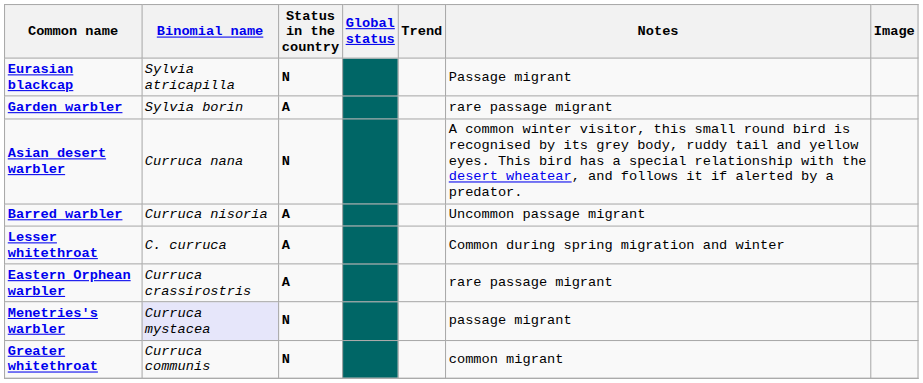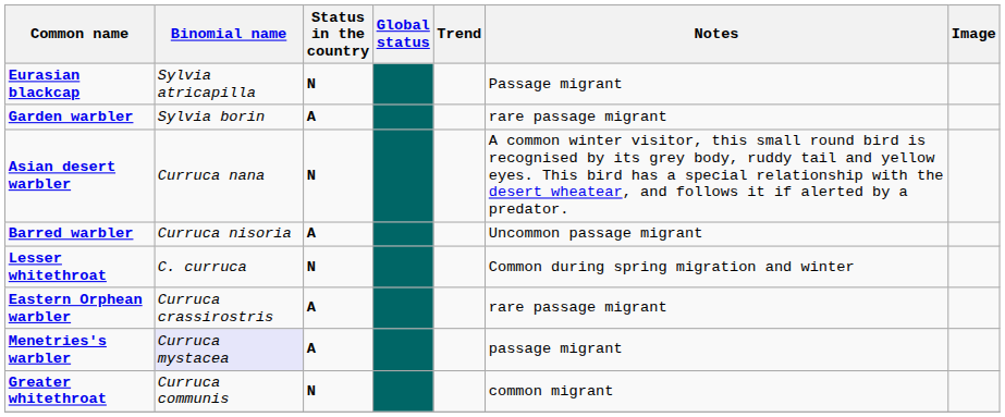 <table class="wikitable sortable">
 <tr>
 <th width="15%">Common name</th>
 <th width="15%"><a href='#'>Binomial name</a></th>
 <th width="1%">Status in the country</th>
 <th width="5%"><a href='#'>Global status</a></th>
 <th width="1%">Trend</th>
 <th class="unsortable">Notes</th>
 <th class="unsortable">Image</th>
 </tr>
 <tr>
 <td><strong><a href='#'>Eurasian blackcap</a></strong></td>
 <td><em>Sylvia atricapilla</em></td>
 <td><strong>N</strong></td>
 <td align=center style="background: #006666"></td>
 <td align=center></td>
 <td>Passage migrant</td>
 <td></td>
 </tr>
 <tr>
 <td><strong><a href='#'>Garden warbler</a></strong></td>
 <td><em>Sylvia borin</em></td>
 <td><strong>A</strong></td>
 <td align=center style="background: #006666"></td>
 <td align=center></td>
 <td>rare passage migrant</td>
 <td></td>
 </tr>
 <tr>
 <td><strong><a href='#'>Asian desert warbler</a></strong></td>
 <td><em>Curruca nana</em></td>
 <td><strong>N</strong></td>
 <td align=center style="background: #006666"></td>
 <td align=center></td>
 <td>A common winter visitor, this small round bird is recognised by its grey body, ruddy tail and yellow eyes. This bird has a special relationship with the <a href='#'>desert wheatear</a>, and follows it if alerted by a predator.</td>
 <td></td>
 </tr>
 <tr>
 <td><strong><a href='#'>Barred warbler</a></strong></td>
 <td><em>Curruca nisoria</em></td>
 <td><strong>A</strong></td>
 <td align=center style="background: #006666"></td>
 <td align=center></td>
 <td>Uncommon passage migrant</td>
 <td></td>
 </tr>
 <tr>
 <td><strong><a href='#'>Lesser whitethroat</a></strong></td>
 <td><em>C. curruca</em></td>
-<td><strong>A</strong></td>
+<td><strong>N</strong></td>
 <td align=center style="background: #006666"></td>
 <td align=center></td>
 <td>Common during spring migration and winter</td>
 <td></td>
 </tr>
 <tr>
 <td><strong><a href='#'>Eastern Orphean warbler</a></strong></td>
 <td><em>Curruca crassirostris</em></td>
 <td><strong>A</strong></td>
 <td align=center style="background: #006666"></td>
 <td align=center></td>
 <td>rare passage migrant</td>
 <td><br></td>
 </tr>
 <tr>
 <td><strong><a href='#'>Menetries's warbler</a></strong></td>
 <td style="background: lavender;"><em>Curruca mystacea</em></td>
-<td><strong>N</strong></td>
+<td><strong>A</strong></td>
 <td align=center style="background: #006666"></td>
 <td align=center></td>
 <td>passage migrant</td>
 <td></td>
 </tr>
 <tr>
 <td><strong><a href='#'>Greater whitethroat</a></strong></td>
 <td><em>Curruca communis</em></td>
 <td><strong>N</strong></td>
 <td align=center style="background: #006666"></td>
 <td align=center></td>
 <td>common migrant</td>
 <td></td>
 </tr>
 <tr>
 </tr>
 </table>
